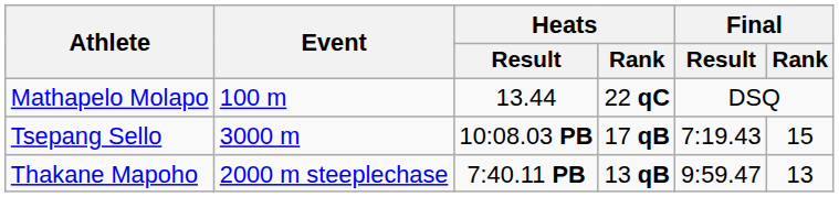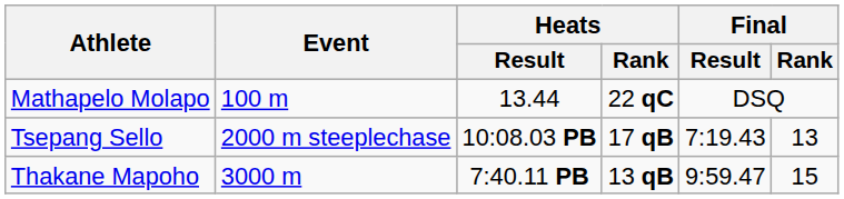 <table class="wikitable" style="font-size:90%">
 <tr>
 <th rowspan=2>Athlete</th>
 <th rowspan=2>Event</th>
 <th colspan=2>Heats</th>
 <th colspan=2>Final</th>
 </tr>
 <tr style="font-size:95%">
 <th>Result</th>
 <th>Rank</th>
 <th>Result</th>
 <th>Rank</th>
 </tr>
 <tr align=center>
 <td align=left><a href='#'>Mathapelo Molapo</a></td>
 <td align=left><a href='#'>100 m</a></td>
 <td>13.44</td>
 <td>22 <strong>qC</strong></td>
 <td colspan=2>DSQ</td>
 </tr>
 <tr align=center>
 <td align=left><a href='#'>Tsepang Sello</a></td>
-<td align=left><a href='#'>3000 m</a></td>
+<td align=left><a href='#'>2000 m steeplechase</a></td>
 <td>10:08.03 <strong>PB</strong></td>
 <td>17 <strong>qB</strong></td>
 <td>7:19.43</td>
-<td>15</td>
+<td>13</td>
 </tr>
 <tr align=center>
 <td align=left><a href='#'>Thakane Mapoho</a></td>
-<td align=left><a href='#'>2000 m steeplechase</a></td>
+<td align=left><a href='#'>3000 m</a></td>
 <td>7:40.11 <strong>PB</strong></td>
 <td>13 <strong>qB</strong></td>
 <td>9:59.47</td>
-<td>13</td>
+<td>15</td>
 </tr>
 </table>
